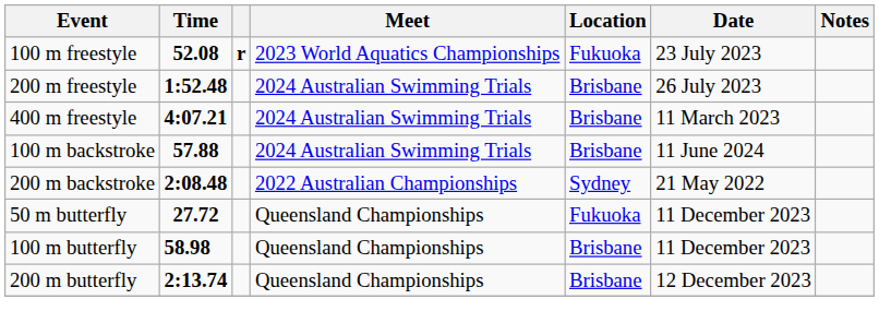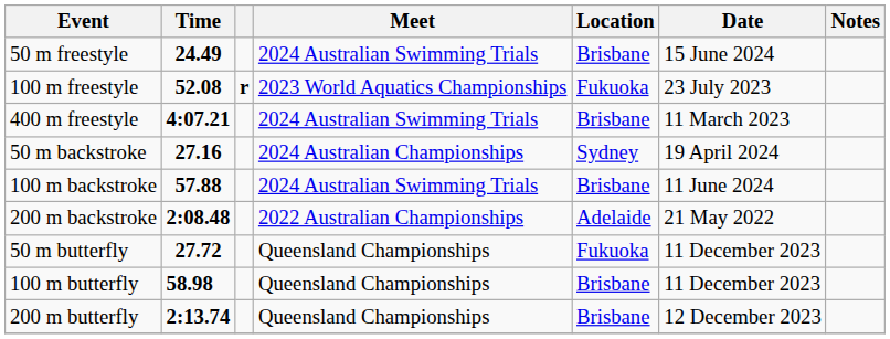 <table class="wikitable">
 <tr>
 <th>Event</th>
 <th>Time</th>
 <th></th>
 <th>Meet</th>
 <th>Location</th>
 <th>Date</th>
 <th>Notes</th>
 </tr>
 <tr>
+<td>50 m freestyle</td>
+<td style="text-align:center;"><strong>24.49</strong></td>
+<td></td>
+<td><a href='#'>2024 Australian Swimming Trials</a></td>
+<td><a href='#'>Brisbane</a></td>
+<td>15 June 2024</td>
+<td></td>
+</tr>
+<tr>
 <td>100 m freestyle</td>
 <td style="text-align:center;"><strong>52.08</strong></td>
 <td><strong>r</strong></td>
 <td><a href='#'>2023 World Aquatics Championships</a></td>
 <td><a href='#'>Fukuoka</a></td>
 <td>23 July 2023</td>
 <td></td>
 </tr>
 <tr>
-<td>200 m freestyle</td>
-<td style="text-align:center;"><strong>1:52.48</strong></td>
-<td></td>
-<td><a href='#'>2024 Australian Swimming Trials</a></td>
-<td><a href='#'>Brisbane</a></td>
-<td>26 July 2023</td>
-<td></td>
-</tr>
-<tr>
 <td>400 m freestyle</td>
 <td style="text-align:center;"><strong>4:07.21</strong></td>
 <td></td>
 <td><a href='#'>2024 Australian Swimming Trials</a></td>
 <td><a href='#'>Brisbane</a></td>
 <td>11 March 2023</td>
+<td></td>
+</tr>
+<tr>
+<td>50 m backstroke</td>
+<td style="text-align:center;"><strong>27.16</strong></td>
+<td></td>
+<td><a href='#'>2024 Australian Championships</a></td>
+<td><a href='#'>Sydney</a></td>
+<td>19 April 2024</td>
 <td></td>
 </tr>
 <tr>
 <td>100 m  backstroke</td>
 <td style="text-align:center;"><strong>57.88</strong></td>
 <td></td>
 <td><a href='#'>2024 Australian Swimming Trials</a></td>
 <td><a href='#'>Brisbane</a></td>
 <td>11 June 2024</td>
 <td></td>
 </tr>
 <tr>
 <td>200 m backstroke</td>
 <td style="text-align:center;"><strong>2:08.48</strong></td>
 <td></td>
 <td><a href='#'>2022 Australian Championships</a></td>
-<td><a href='#'>Sydney</a></td>
+<td><a href='#'>Adelaide</a></td>
 <td>21 May 2022</td>
 <td></td>
 </tr>
 <tr>
 <td>50 m butterfly</td>
 <td style="text-align:center;"><strong>27.72</strong></td>
 <td></td>
 <td>Queensland Championships</td>
 <td><a href='#'>Fukuoka</a></td>
 <td>11 December 2023</td>
 <td></td>
 </tr>
 <tr>
 <td>100 m butterfly</td>
 <td><strong>58.98</strong></td>
 <td></td>
 <td>Queensland Championships</td>
 <td><a href='#'>Brisbane</a></td>
 <td>11 December 2023</td>
 <td></td>
 </tr>
 <tr>
 <td>200 m butterfly</td>
 <td><strong>2:13.74</strong></td>
 <td></td>
 <td>Queensland Championships</td>
 <td><a href='#'>Brisbane</a></td>
 <td>12 December 2023</td>
 <td></td>
 </tr>
 <tr>
 </tr>
 </table>
